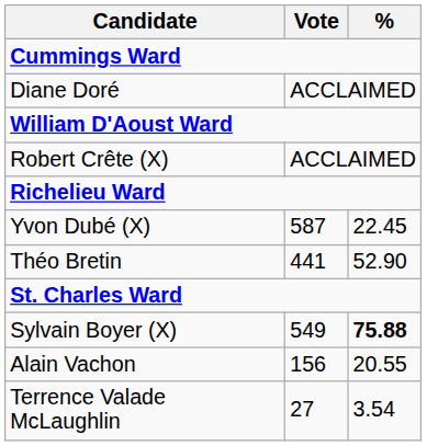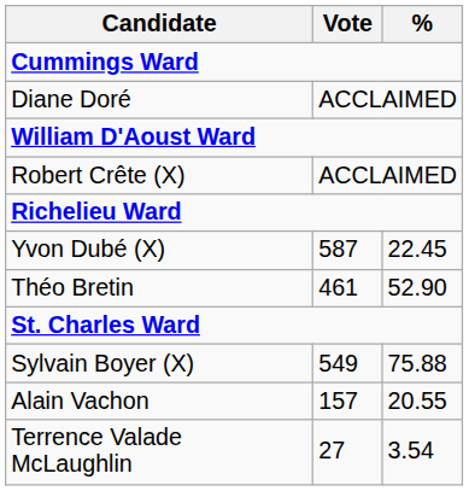 <table class="wikitable">
 <tr>
 <th bgcolor="#DDDDFF" width="200px">Candidate</th>
 <th bgcolor="#DDDDFF">Vote</th>
 <th bgcolor="#DDDDFF">%</th>
 </tr>
 <tr>
 <td colspan="4"><strong><a href='#'>Cummings Ward</a></strong></td>
 </tr>
 <tr>
 <td>Diane Doré</td>
 <td colspan="2" align="center">ACCLAIMED</td>
 </tr>
 <tr>
 <td colspan="4"><strong><a href='#'>William D'Aoust Ward</a></strong></td>
 </tr>
 <tr>
 <td>Robert Crête (X)</td>
 <td colspan="2" align="center">ACCLAIMED</td>
 </tr>
 <tr>
 <td colspan="4"><strong><a href='#'>Richelieu Ward</a></strong></td>
 </tr>
 <tr>
 <td>Yvon Dubé (X)</td>
 <td>587</td>
 <td>22.45</td>
 </tr>
 <tr>
 <td>Théo Bretin</td>
-<td>441</td>
+<td>461</td>
 <td>52.90</td>
 </tr>
 <tr>
 <td colspan="4"><strong><a href='#'>St. Charles Ward</a></strong></td>
 </tr>
 <tr>
 <td>Sylvain Boyer (X)</td>
 <td>549</td>
-<td><strong>75.88</strong></td>
+<td>75.88</td>
 </tr>
 <tr>
 <td>Alain Vachon</td>
-<td>156</td>
+<td>157</td>
 <td>20.55</td>
 </tr>
 <tr>
 <td>Terrence Valade McLaughlin</td>
 <td>27</td>
 <td>3.54</td>
 </tr>
 </table>
